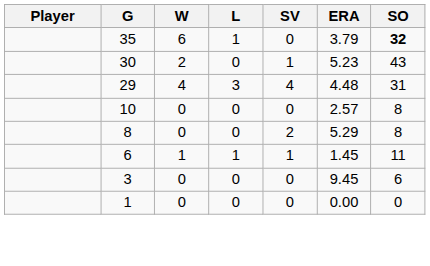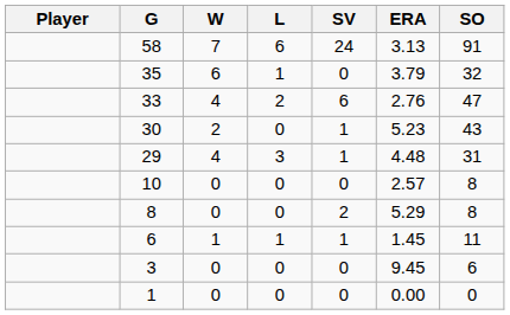 <table class="wikitable sortable">
 <tr>
 <th bgcolor="#DDDDFF" width="16%">Player</th>
 <th bgcolor="#DDDDFF" width="9%">G</th>
 <th bgcolor="#DDDDFF" width="9%">W</th>
 <th bgcolor="#DDDDFF" width="9%">L</th>
 <th bgcolor="#DDDDFF" width="9%">SV</th>
 <th bgcolor="#DDDDFF" width="9%">ERA</th>
 <th bgcolor="#DDDDFF" width="9%">SO</th>
 </tr>
 <tr align="center">
 <td></td>
+<td>58</td>
+<td>7</td>
+<td>6</td>
+<td>24</td>
+<td>3.13</td>
+<td>91</td>
+</tr>
+<tr align="center">
+<td></td>
 <td>35</td>
 <td>6</td>
 <td>1</td>
 <td>0</td>
 <td>3.79</td>
-<td><strong>32</strong></td>
+<td>32</td>
+</tr>
+<tr align="center">
+<td></td>
+<td>33</td>
+<td>4</td>
+<td>2</td>
+<td>6</td>
+<td>2.76</td>
+<td>47</td>
 </tr>
 <tr align="center">
 <td></td>
 <td>30</td>
 <td>2</td>
 <td>0</td>
 <td>1</td>
 <td>5.23</td>
 <td>43</td>
 </tr>
 <tr align="center">
 <td></td>
 <td>29</td>
 <td>4</td>
 <td>3</td>
-<td>4</td>
+<td>1</td>
 <td>4.48</td>
 <td>31</td>
 </tr>
 <tr align="center">
 <td></td>
 <td>10</td>
 <td>0</td>
 <td>0</td>
 <td>0</td>
 <td>2.57</td>
 <td>8</td>
 </tr>
 <tr align="center">
 <td></td>
 <td>8</td>
 <td>0</td>
 <td>0</td>
 <td>2</td>
 <td>5.29</td>
 <td>8</td>
 </tr>
 <tr align="center">
 <td></td>
 <td>6</td>
 <td>1</td>
 <td>1</td>
 <td>1</td>
 <td>1.45</td>
 <td>11</td>
 </tr>
 <tr align="center">
 <td></td>
 <td>3</td>
 <td>0</td>
 <td>0</td>
 <td>0</td>
 <td>9.45</td>
 <td>6</td>
 </tr>
 <tr align="center">
 <td></td>
 <td>1</td>
 <td>0</td>
 <td>0</td>
 <td>0</td>
 <td>0.00</td>
 <td>0</td>
 </tr>
 </table>
